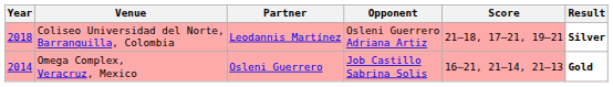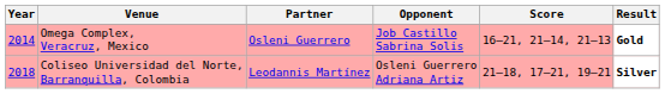 <table class="sortable wikitable" style="font-size: 90%;">
 <tr>
 <th>Year</th>
 <th>Venue</th>
 <th>Partner</th>
 <th>Opponent</th>
 <th>Score</th>
 <th>Result</th>
 </tr>
 <tr style="background:#FFAAAA">
+<td align="center"><a href='#'>2014</a></td>
+<td align="left">Omega Complex,<br><a href='#'>Veracruz</a>, Mexico</td>
+<td align="left"> <a href='#'>Osleni Guerrero</a></td>
+<td align="left"> <a href='#'>Job Castillo</a><br> <a href='#'>Sabrina Solis</a></td>
+<td align="left">16–21, 21–14, 21–13</td>
+<td style="text-align:left; background:white"> <strong>Gold</strong></td>
+</tr>
+<tr style="background:#FFAAAA">
 <td align="center"><a href='#'>2018</a></td>
 <td align="left">Coliseo Universidad del Norte,<br><a href='#'>Barranquilla</a>, Colombia</td>
 <td align="left"> <a href='#'>Leodannis Martínez</a></td>
 <td align="left"> Osleni Guerrero<br> <a href='#'>Adriana Artiz</a></td>
 <td align="left">21–18, 17–21, 19–21</td>
 <td style="text-align:left; background:white"> <strong>Silver</strong></td>
 </tr>
-<tr style="background:#FFAAAA">
-<td align="center"><a href='#'>2014</a></td>
-<td align="left">Omega Complex,<br><a href='#'>Veracruz</a>, Mexico</td>
-<td align="left"> <a href='#'>Osleni Guerrero</a></td>
-<td align="left"> <a href='#'>Job Castillo</a><br> <a href='#'>Sabrina Solis</a></td>
-<td align="left">16–21, 21–14, 21–13</td>
-<td style="text-align:left; background:white"> <strong>Gold</strong></td>
-</tr>
 </table>
